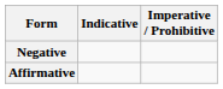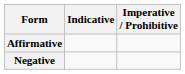 <table class="wikitable">
 <tr>
 <th>Form</th>
 <th>Indicative</th>
 <th>Imperative<br>/ Prohibitive</th>
 </tr>
 <tr>
+<th>Affirmative</th>
+<td> </td>
+<td> </td>
+</tr>
+<tr>
 <th>Negative</th>
 <td> </td>
 <td> </td>
 </tr>
-<tr>
-<th>Affirmative</th>
-<td> </td>
-<td> </td>
-</tr>
 </table>
